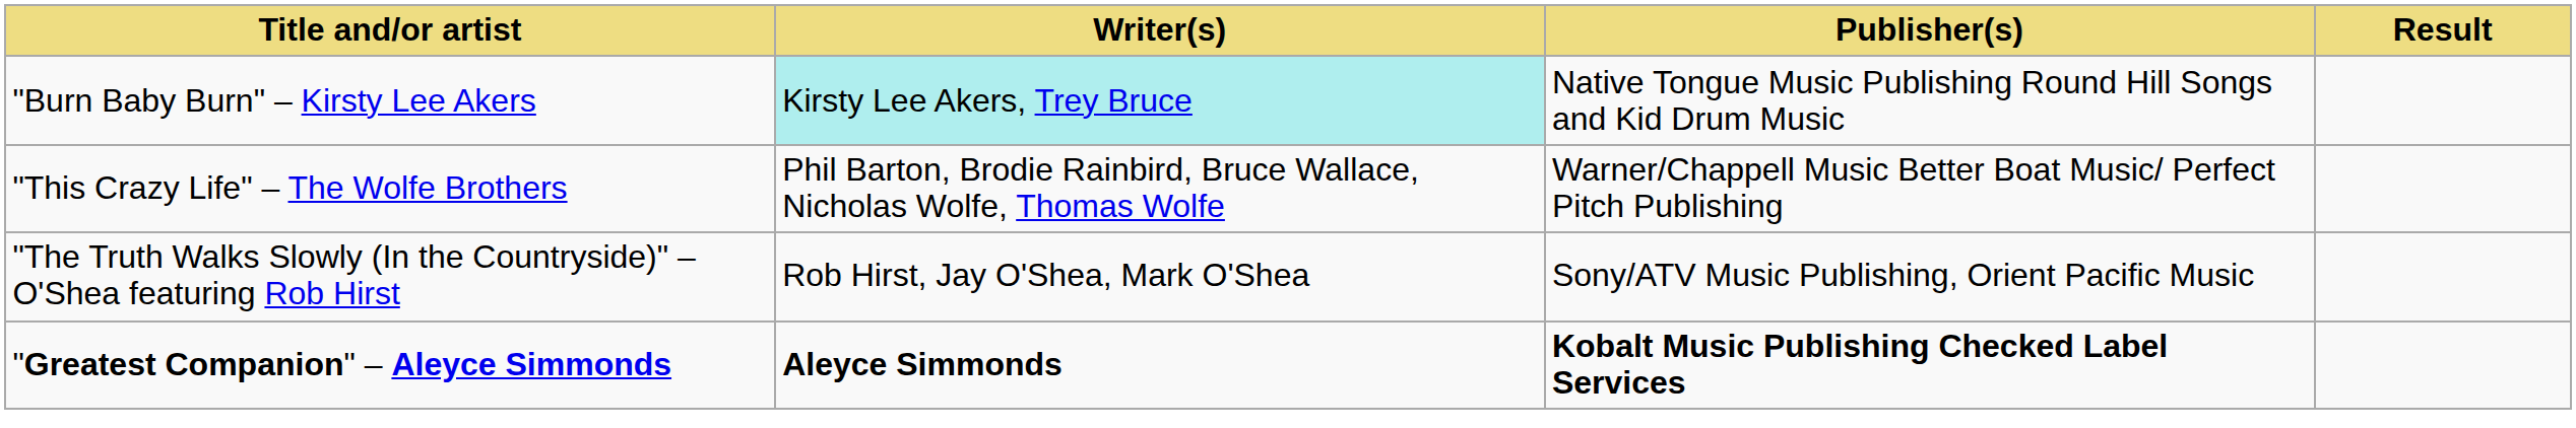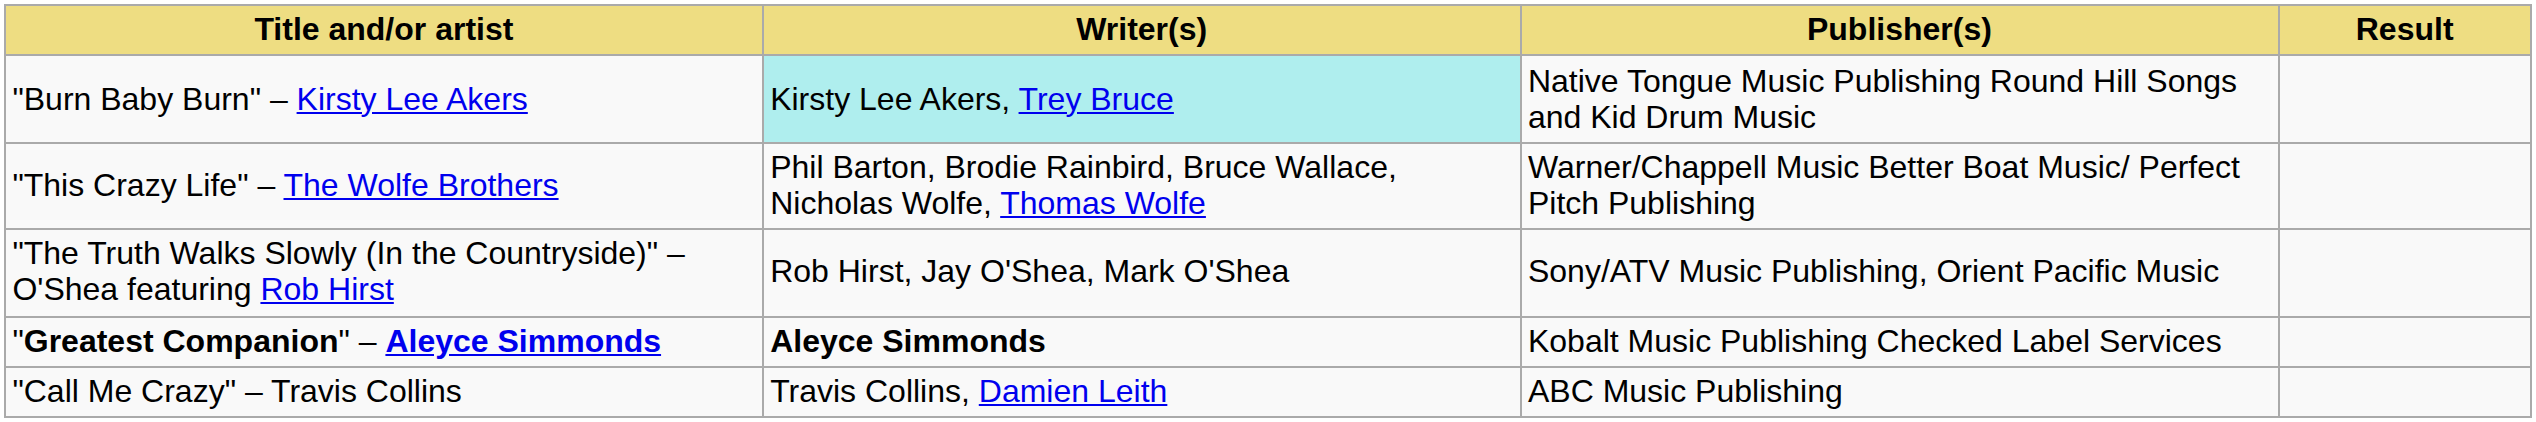 <table class="wikitable" width=100%>
 <tr>
 <th style="width:30%;background:#EEDD82;">Title and/or artist</th>
 <th style="width:30%;background:#EEDD82;">Writer(s)</th>
 <th style="width:30%;background:#EEDD82;">Publisher(s)</th>
 <th style="width:10%;background:#EEDD82;">Result</th>
 </tr>
 <tr>
 <td>"Burn Baby Burn" – <a href='#'>Kirsty Lee Akers</a></td>
 <td style="background: paleturquoise;">Kirsty Lee Akers, <a href='#'>Trey Bruce</a></td>
 <td>Native Tongue Music Publishing  Round Hill Songs and Kid Drum Music</td>
 <td></td>
 </tr>
 <tr>
 <td>"This Crazy Life" – <a href='#'>The Wolfe Brothers</a></td>
 <td>Phil Barton, Brodie Rainbird, Bruce Wallace, Nicholas Wolfe, <a href='#'>Thomas Wolfe</a></td>
 <td>Warner/Chappell Music  Better Boat Music/ Perfect Pitch Publishing</td>
 <td></td>
 </tr>
 <tr>
 <td>"The Truth Walks Slowly (In the Countryside)" – O'Shea featuring <a href='#'>Rob Hirst</a></td>
 <td>Rob Hirst, Jay O'Shea, Mark O'Shea</td>
 <td>Sony/ATV Music Publishing, Orient Pacific Music</td>
 <td></td>
 </tr>
 <tr>
 <td>"<strong>Greatest Companion</strong>" – <strong><a href='#'>Aleyce Simmonds</a></strong></td>
 <td><strong>Aleyce Simmonds</strong></td>
-<td><strong>Kobalt Music Publishing  Checked Label Services</strong></td>
+<td>Kobalt Music Publishing  Checked Label Services</td>
+<td></td>
+</tr>
+<tr>
+<td>"Call Me Crazy" – Travis Collins</td>
+<td>Travis Collins, <a href='#'>Damien Leith</a></td>
+<td>ABC Music Publishing</td>
 <td></td>
 </tr>
 </table>
